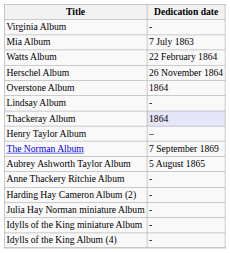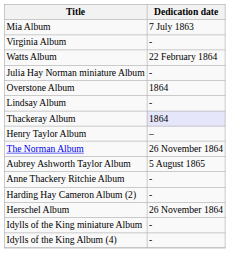 <table class="wikitable">
 <tr>
 <th>Title</th>
 <th>Dedication date</th>
 </tr>
 <tr>
+<td>Mia Album</td>
+<td>7 July 1863</td>
+</tr>
+<tr>
 <td>Virginia Album</td>
 <td>-</td>
-</tr>
-<tr>
-<td>Mia Album</td>
-<td>7 July 1863</td>
 </tr>
 <tr>
 <td>Watts Album</td>
 <td>22 February 1864</td>
 </tr>
 <tr>
-<td>Herschel Album</td>
-<td>26 November 1864</td>
+<td>Julia Hay Norman miniature Album</td>
+<td>-</td>
 </tr>
 <tr>
 <td>Overstone Album</td>
 <td>1864</td>
 </tr>
 <tr>
 <td>Lindsay Album</td>
 <td>-</td>
 </tr>
 <tr>
 <td>Thackeray Album</td>
 <td style="background: lavender;">1864</td>
 </tr>
 <tr>
 <td>Henry Taylor Album</td>
 <td>–</td>
 </tr>
 <tr>
 <td><a href='#'>The Norman Album</a></td>
-<td>7 September 1869</td>
+<td>26 November 1864</td>
 </tr>
 <tr>
 <td>Aubrey Ashworth Taylor Album</td>
 <td>5 August 1865</td>
 </tr>
 <tr>
 <td>Anne Thackery Ritchie Album</td>
 <td>-</td>
 </tr>
 <tr>
 <td>Harding Hay Cameron Album (2)</td>
 <td>-</td>
 </tr>
 <tr>
-<td>Julia Hay Norman miniature Album</td>
-<td>-</td>
+<td>Herschel Album</td>
+<td>26 November 1864</td>
 </tr>
 <tr>
 <td>Idylls of the King miniature Album</td>
 <td>-</td>
 </tr>
 <tr>
 <td>Idylls of the King Album (4)</td>
 <td>-</td>
 </tr>
 <tr>
 </tr>
 </table>
